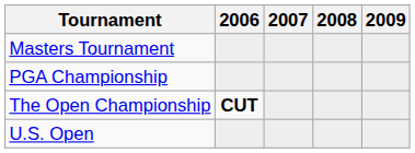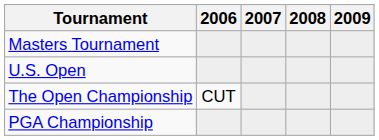 <table class="wikitable" style="font-size:95%;text-align:center;">
 <tr>
 <th>Tournament</th>
 <th>2006</th>
 <th>2007</th>
 <th>2008</th>
 <th>2009</th>
 </tr>
 <tr>
 <td align=left><a href='#'>Masters Tournament</a></td>
 <td style="background:#eeeeee;"></td>
 <td style="background:#eeeeee;"></td>
 <td style="background:#eeeeee;"></td>
 <td style="background:#eeeeee;"></td>
 </tr>
 <tr>
-<td align=left><a href='#'>PGA Championship</a></td>
+<td align=left><a href='#'>U.S. Open</a></td>
 <td style="background:#eeeeee;"></td>
 <td style="background:#eeeeee;"></td>
 <td style="background:#eeeeee;"></td>
 <td style="background:#eeeeee;"></td>
 </tr>
 <tr>
 <td align=left><a href='#'>The Open Championship</a></td>
-<td><strong>CUT</strong></td>
+<td>CUT</td>
 <td style="background:#eeeeee;"></td>
 <td style="background:#eeeeee;"></td>
 <td style="background:#eeeeee;"></td>
 </tr>
 <tr>
-<td align=left><a href='#'>U.S. Open</a></td>
+<td align=left><a href='#'>PGA Championship</a></td>
 <td style="background:#eeeeee;"></td>
 <td style="background:#eeeeee;"></td>
 <td style="background:#eeeeee;"></td>
 <td style="background:#eeeeee;"></td>
 </tr>
 </table>
